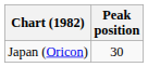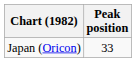 <table class="wikitable sortable plainrowheaders">
 <tr>
 <th scope="col">Chart (1982)</th>
 <th scope="col">Peak<br>position</th>
 </tr>
 <tr>
 <td>Japan (<a href='#'>Oricon</a>)</td>
-<td style="text-align:center;">30</td>
+<td style="text-align:center;">33</td>
 </tr>
 </table>
